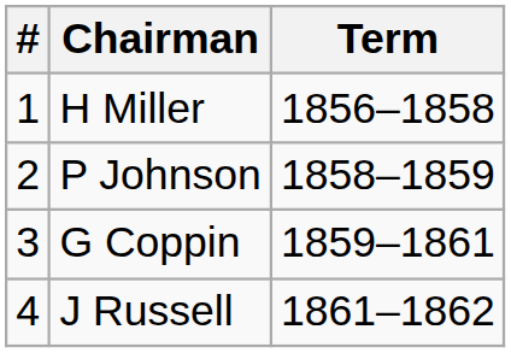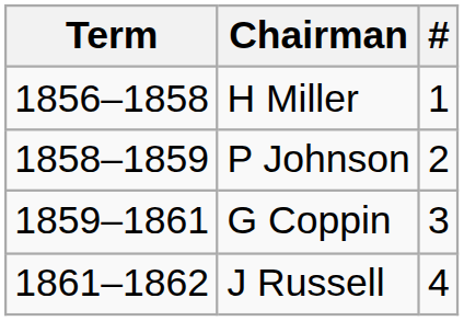 <table class="wikitable">
 <tr>
+<th>Term</th>
+<th>Chairman</th>
 <th>#</th>
-<th>Chairman</th>
-<th>Term</th>
 </tr>
 <tr>
+<td>1856–1858</td>
+<td>H Miller</td>
 <td>1</td>
-<td>H Miller</td>
-<td>1856–1858</td>
 </tr>
 <tr>
+<td>1858–1859</td>
+<td>P Johnson</td>
 <td>2</td>
-<td>P Johnson</td>
-<td>1858–1859</td>
 </tr>
 <tr>
+<td>1859–1861</td>
+<td>G Coppin</td>
 <td>3</td>
-<td>G Coppin</td>
-<td>1859–1861</td>
 </tr>
 <tr>
+<td>1861–1862</td>
+<td>J Russell</td>
 <td>4</td>
-<td>J Russell</td>
-<td>1861–1862</td>
 </tr>
 </table>
